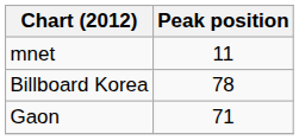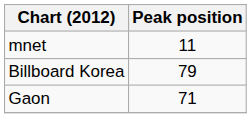 <table class="wikitable sortable">
 <tr>
 <th>Chart (2012)</th>
 <th>Peak position</th>
 </tr>
 <tr>
 <td>mnet</td>
 <td align="center">11</td>
 </tr>
 <tr>
 <td>Billboard Korea</td>
-<td align="center">78</td>
+<td align="center">79</td>
 </tr>
 <tr>
 <td>Gaon</td>
 <td align="center">71</td>
 </tr>
 <tr>
 </tr>
 </table>
